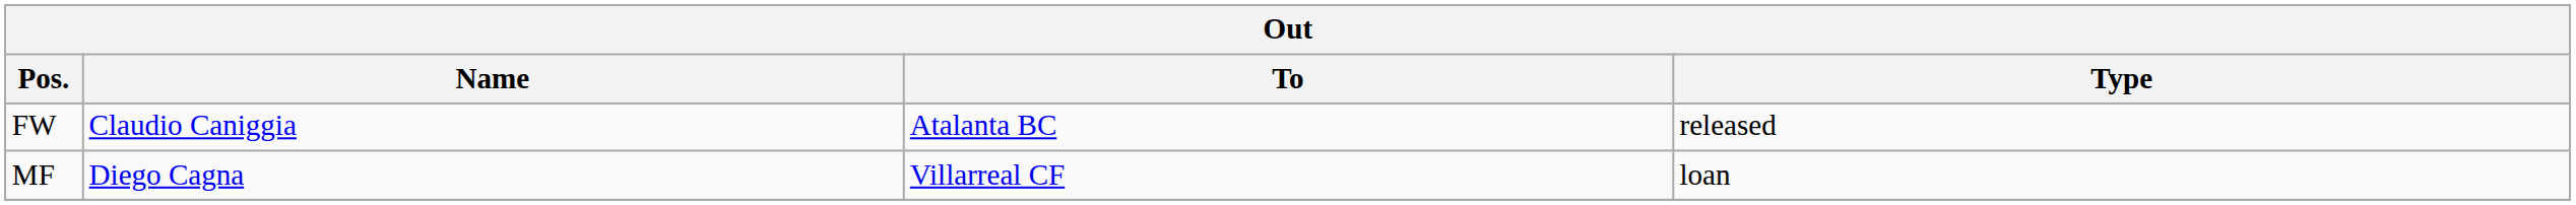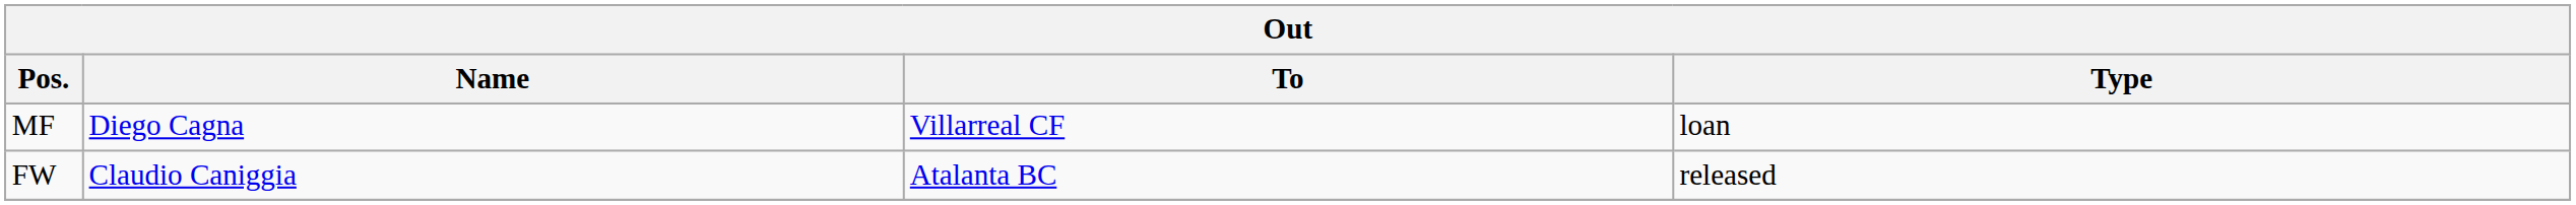 <table class="wikitable" style="font-size:90%;width:99%;">
 <tr>
 <th colspan="4">Out</th>
 </tr>
 <tr>
 <th width=3%>Pos.</th>
 <th width=32%>Name</th>
 <th width=30%>To</th>
 <th width=35%>Type</th>
 </tr>
 <tr>
+<td>MF</td>
+<td><a href='#'>Diego Cagna</a></td>
+<td><a href='#'>Villarreal CF</a></td>
+<td>loan</td>
+</tr>
+<tr>
 <td>FW</td>
 <td><a href='#'>Claudio Caniggia</a></td>
 <td><a href='#'>Atalanta BC</a></td>
 <td>released</td>
 </tr>
 <tr>
-<td>MF</td>
-<td><a href='#'>Diego Cagna</a></td>
-<td><a href='#'>Villarreal CF</a></td>
-<td>loan</td>
-</tr>
-<tr>
 </tr>
 </table>
